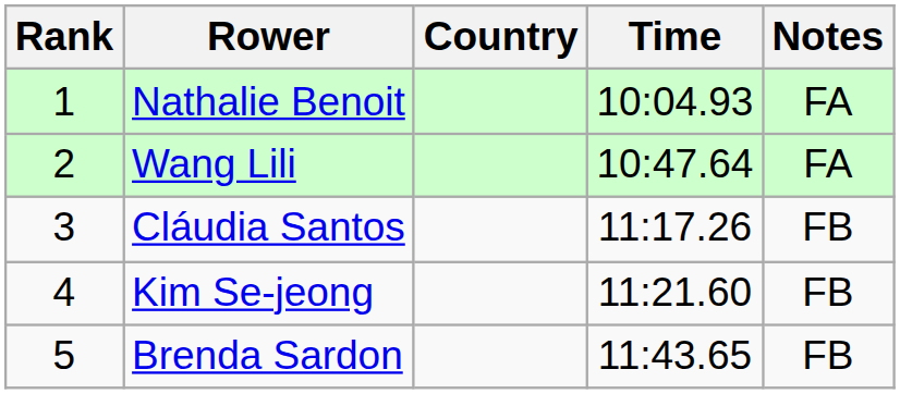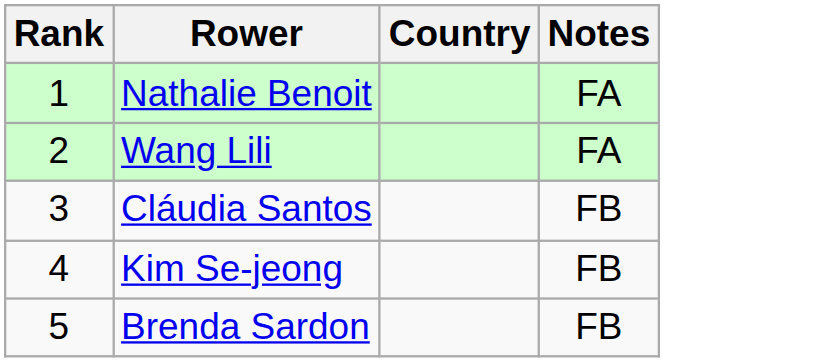 <table class="wikitable" style="text-align:center">
 <tr>
 <th>Rank</th>
 <th>Rower</th>
 <th>Country</th>
-<th>Time</th>
 <th>Notes</th>
 </tr>
 <tr bgcolor=ccffcc>
 <td>1</td>
 <td align="left"><a href='#'>Nathalie Benoit</a></td>
 <td align="left"></td>
-<td>10:04.93</td>
 <td>FA</td>
 </tr>
 <tr bgcolor=ccffcc>
 <td>2</td>
 <td align="left"><a href='#'>Wang Lili</a></td>
 <td align="left"></td>
-<td>10:47.64</td>
 <td>FA</td>
 </tr>
 <tr>
 <td>3</td>
 <td align="left"><a href='#'>Cláudia Santos</a></td>
 <td align="left"></td>
-<td>11:17.26</td>
 <td>FB</td>
 </tr>
 <tr>
 <td>4</td>
 <td align="left"><a href='#'>Kim Se-jeong</a></td>
 <td align="left"></td>
-<td>11:21.60</td>
 <td>FB</td>
 </tr>
 <tr>
 <td>5</td>
 <td align="left"><a href='#'>Brenda Sardon</a></td>
 <td align="left"></td>
-<td>11:43.65</td>
 <td>FB</td>
 </tr>
 </table>
